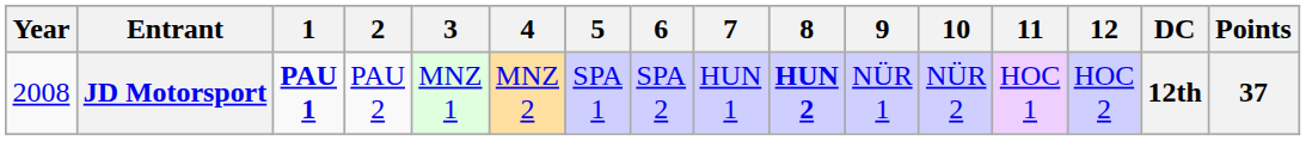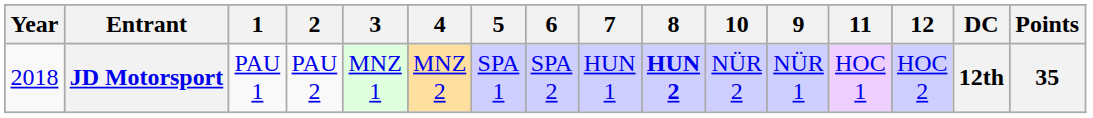 <table class="wikitable" style="text-align:center; font-size:85%">
 <tr>
 <th>Year</th>
 <th>Entrant</th>
 <th>1</th>
 <th>2</th>
 <th>3</th>
 <th>4</th>
 <th>5</th>
 <th>6</th>
 <th>7</th>
 <th>8</th>
+<th>10</th>
 <th>9</th>
-<th>10</th>
 <th>11</th>
 <th>12</th>
 <th>DC</th>
 <th>Points</th>
 </tr>
 <tr>
-<td><a href='#'>2008</a></td>
+<td><a href='#'>2018</a></td>
 <th><a href='#'>JD Motorsport</a></th>
-<td><strong><a href='#'>PAU<br>1</a></strong></td>
+<td><a href='#'>PAU<br>1</a></td>
 <td><a href='#'>PAU<br>2</a></td>
 <td style="background:#dfffdf;"><a href='#'>MNZ<br>1</a><br></td>
 <td style="background:#ffdf9f;"><a href='#'>MNZ<br>2</a><br></td>
 <td style="background:#cfcfff;"><a href='#'>SPA<br>1</a><br></td>
 <td style="background:#cfcfff;"><a href='#'>SPA<br>2</a><br></td>
 <td style="background:#cfcfff;"><a href='#'>HUN<br>1</a><br></td>
 <td style="background:#cfcfff;"><strong><a href='#'>HUN<br>2</a><br></strong></td>
+<td style="background:#cfcfff;"><a href='#'>NÜR<br>2</a><br></td>
 <td style="background:#cfcfff;"><a href='#'>NÜR<br>1</a><br></td>
-<td style="background:#cfcfff;"><a href='#'>NÜR<br>2</a><br></td>
 <td style="background:#efcfff;"><a href='#'>HOC<br>1</a><br></td>
 <td style="background:#cfcfff;"><a href='#'>HOC<br>2</a><br></td>
 <th>12th</th>
-<th>37</th>
+<th>35</th>
 </tr>
 </table>
